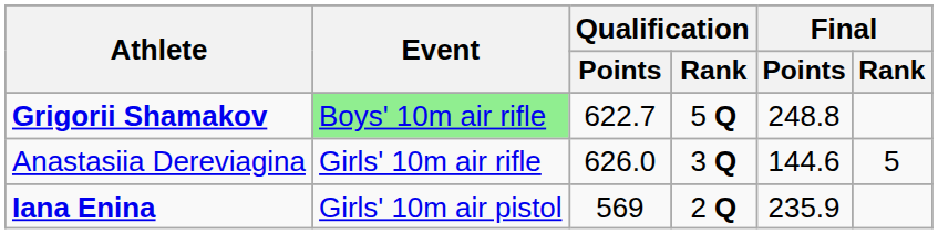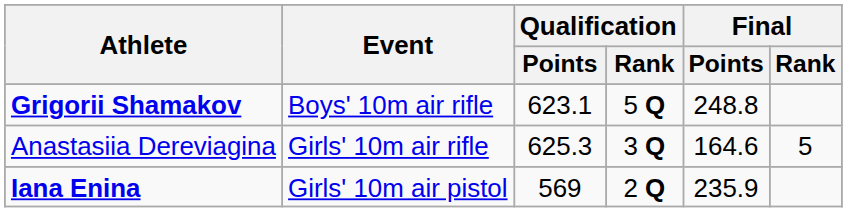 <table class="wikitable" style="text-align:center;font-size:90%">
 <tr>
 <th rowspan=2>Athlete</th>
 <th rowspan=2>Event</th>
 <th colspan=2>Qualification</th>
 <th colspan=2>Final</th>
 </tr>
 <tr style="font-size:95%">
 <th>Points</th>
 <th>Rank</th>
 <th>Points</th>
 <th>Rank</th>
 </tr>
 <tr>
 <td align=left><strong><a href='#'>Grigorii Shamakov</a></strong></td>
-<td align=left style="background: lightgreen;"><a href='#'>Boys' 10m air rifle</a></td>
-<td>622.7</td>
+<td align=left><a href='#'>Boys' 10m air rifle</a></td>
+<td>623.1</td>
 <td>5 <strong>Q</strong></td>
 <td>248.8</td>
 <td></td>
 </tr>
 <tr>
 <td align=left><a href='#'>Anastasiia Dereviagina</a></td>
 <td align=left><a href='#'>Girls' 10m air rifle</a></td>
-<td>626.0</td>
+<td>625.3</td>
 <td>3 <strong>Q</strong></td>
-<td>144.6</td>
+<td>164.6</td>
 <td>5</td>
 </tr>
 <tr>
 <td align=left><strong><a href='#'>Iana Enina</a></strong></td>
 <td align=left><a href='#'>Girls' 10m air pistol</a></td>
 <td>569</td>
 <td>2 <strong>Q</strong></td>
 <td>235.9</td>
 <td></td>
 </tr>
 </table>
